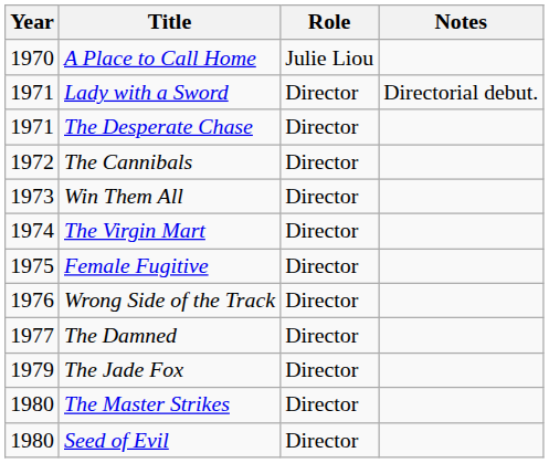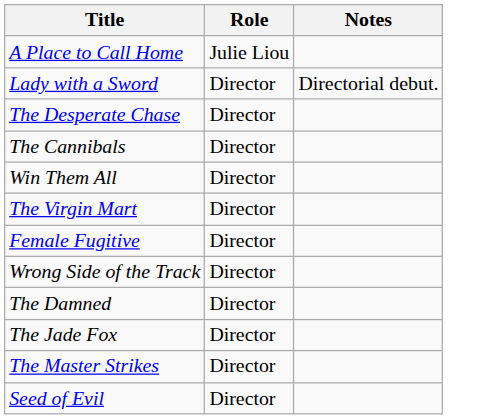 <table class="wikitable sortable">
 <tr>
-<th>Year</th>
 <th>Title</th>
 <th>Role</th>
 <th>Notes</th>
 </tr>
 <tr>
-<td>1970</td>
 <td><em><a href='#'>A Place to Call Home</a></em></td>
 <td>Julie Liou</td>
 <td></td>
 </tr>
 <tr>
-<td>1971</td>
 <td><em><a href='#'>Lady with a Sword</a></em></td>
 <td>Director</td>
 <td>Directorial debut.</td>
 </tr>
 <tr>
-<td>1971</td>
 <td><a href='#'><em>The Desperate Chase</em></a></td>
 <td>Director</td>
 <td></td>
 </tr>
 <tr>
-<td>1972</td>
 <td><em>The Cannibals</em></td>
 <td>Director</td>
 <td></td>
 </tr>
 <tr>
-<td>1973</td>
 <td><em>Win Them All</em></td>
 <td>Director</td>
 <td></td>
 </tr>
 <tr>
-<td>1974</td>
 <td><em><a href='#'>The Virgin Mart</a></em></td>
 <td>Director</td>
 <td></td>
 </tr>
 <tr>
-<td>1975</td>
 <td><em><a href='#'>Female Fugitive</a></em></td>
 <td>Director</td>
 <td></td>
 </tr>
 <tr>
-<td>1976</td>
 <td><em>Wrong Side of the Track</em></td>
 <td>Director</td>
 <td></td>
 </tr>
 <tr>
-<td>1977</td>
 <td><em>The Damned</em></td>
 <td>Director</td>
 <td></td>
 </tr>
 <tr>
-<td>1979</td>
 <td><em>The Jade Fox</em></td>
 <td>Director</td>
 <td></td>
 </tr>
 <tr>
-<td>1980</td>
 <td><em><a href='#'>The Master Strikes</a></em></td>
 <td>Director</td>
 <td></td>
 </tr>
 <tr>
-<td>1980</td>
 <td><em><a href='#'>Seed of Evil</a></em></td>
 <td>Director</td>
 <td></td>
 </tr>
 </table>
